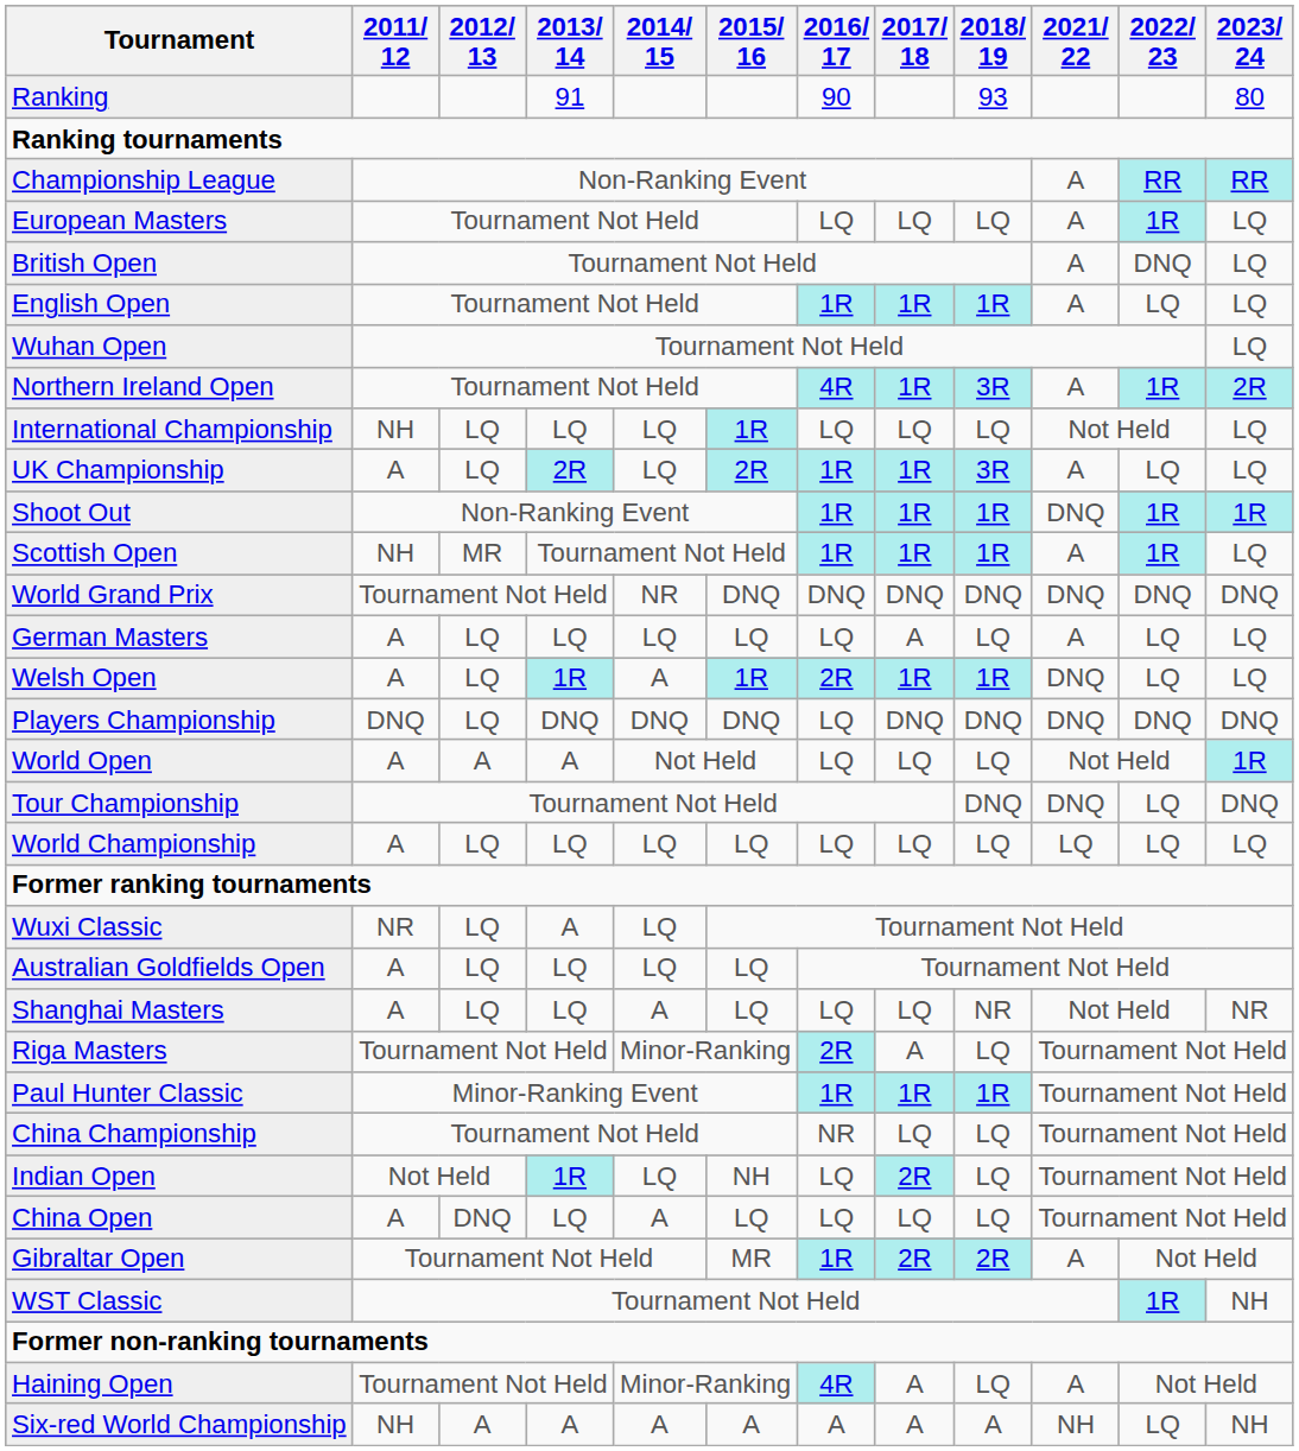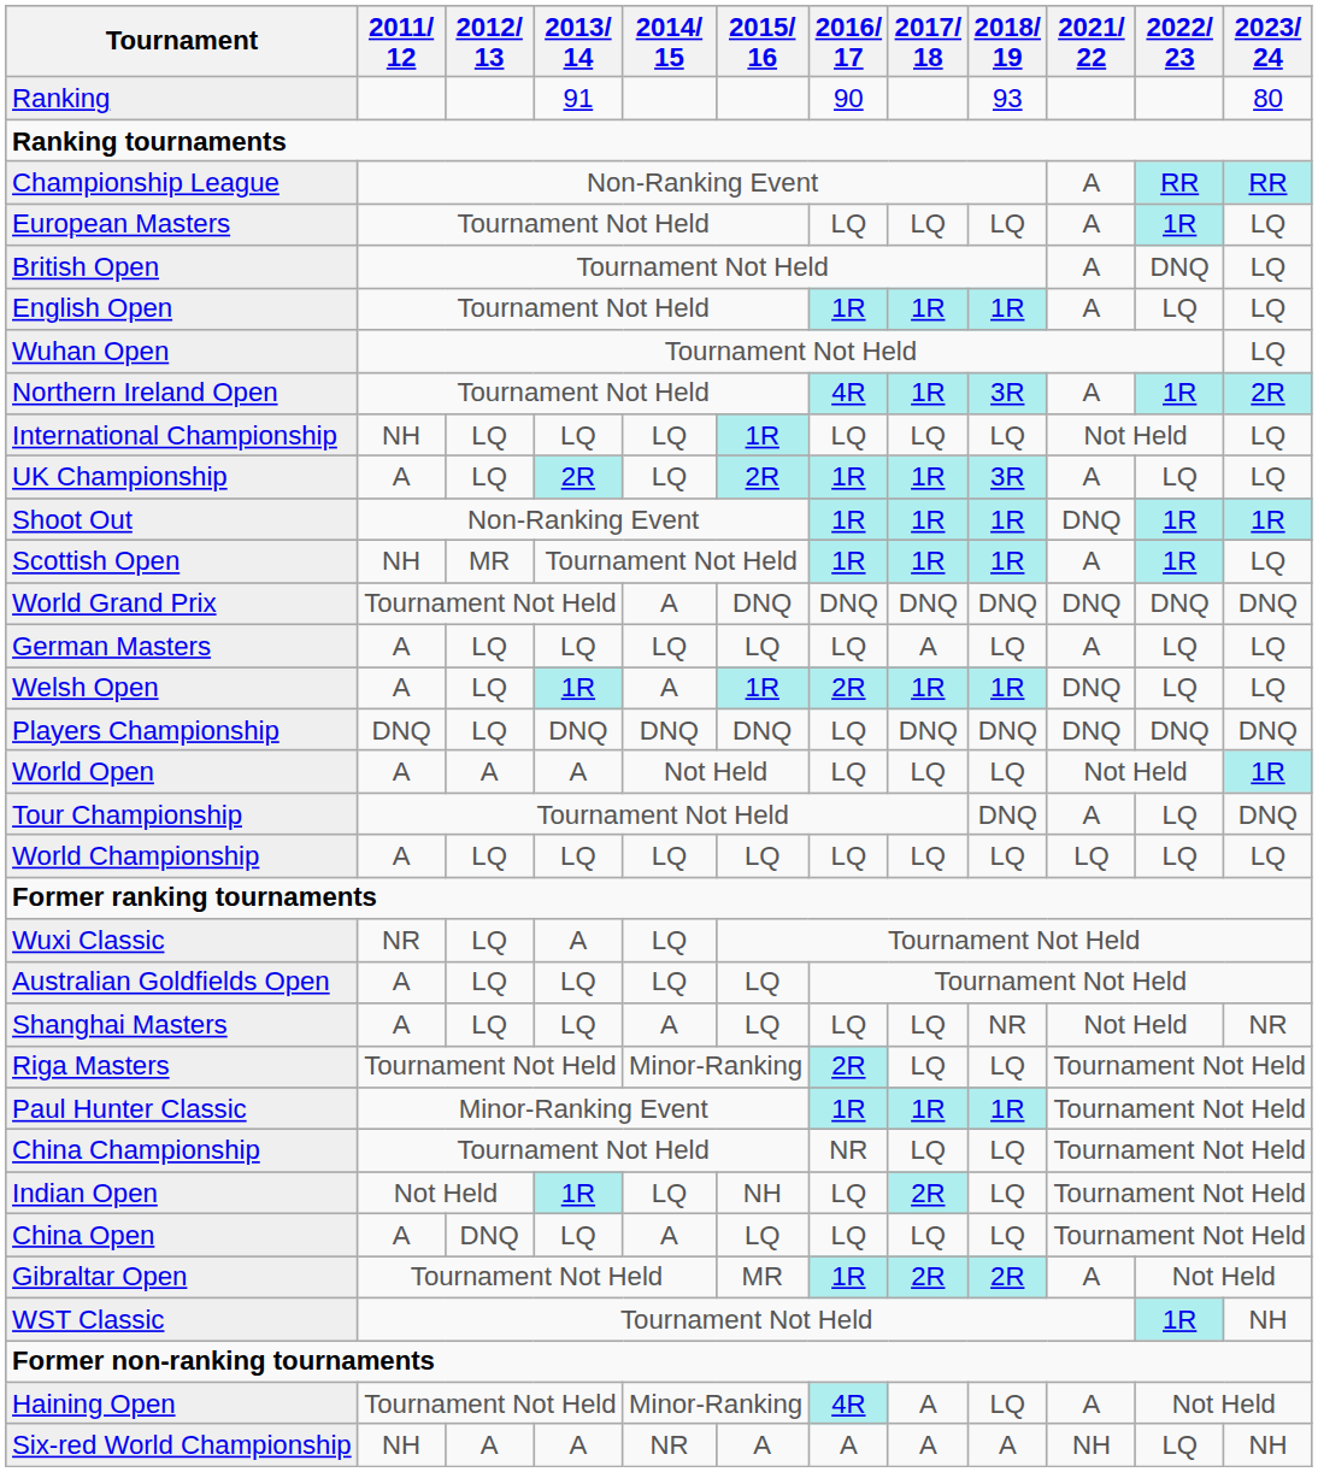 <table class="wikitable" style="font-size:85%;">
 <tr>
 <th>Tournament</th>
 <th><a href='#'>2011/<br>12</a></th>
 <th><a href='#'>2012/<br>13</a></th>
 <th><a href='#'>2013/<br>14</a></th>
 <th><a href='#'>2014/<br>15</a></th>
 <th><a href='#'>2015/<br>16</a></th>
 <th><a href='#'>2016/<br>17</a></th>
 <th><a href='#'>2017/<br>18</a></th>
 <th><a href='#'>2018/<br>19</a></th>
 <th><a href='#'>2021/<br>22</a></th>
 <th><a href='#'>2022/<br>23</a></th>
 <th><a href='#'>2023/<br>24</a></th>
 </tr>
 <tr>
 <td style="background:#EFEFEF;"><a href='#'>Ranking</a></td>
 <td align="center"></td>
 <td align="center"></td>
 <td align="center"><a href='#'>91</a></td>
 <td align="center"></td>
 <td align="center"></td>
 <td align="center"><a href='#'>90</a></td>
 <td align="center"></td>
 <td align="center"><a href='#'>93</a></td>
 <td align="center"></td>
 <td align="center"></td>
 <td align="center"><a href='#'>80</a></td>
 </tr>
 <tr>
 <td colspan="20"><strong>Ranking tournaments</strong></td>
 </tr>
 <tr>
 <td style="background:#EFEFEF;"><a href='#'>Championship League</a></td>
 <td align="center" colspan="8" style="color:#555555;">Non-Ranking Event</td>
 <td align="center" style="color:#555555;">A</td>
 <td align="center" style="background:#afeeee;"><a href='#'>RR</a></td>
 <td align="center" style="background:#afeeee;"><a href='#'>RR</a></td>
 </tr>
 <tr>
 <td style="background:#EFEFEF;"><a href='#'>European Masters</a></td>
 <td align="center" colspan="5" style="color:#555555;">Tournament Not Held</td>
 <td align="center" style="color:#555555;">LQ</td>
 <td align="center" style="color:#555555;">LQ</td>
 <td align="center" style="color:#555555;">LQ</td>
 <td align="center" style="color:#555555;">A</td>
 <td align="center" style="background:#afeeee;"><a href='#'>1R</a></td>
 <td align="center" style="color:#555555;">LQ</td>
 </tr>
 <tr>
 <td style="background:#EFEFEF;"><a href='#'>British Open</a></td>
 <td align="center" colspan="8" style="color:#555555;">Tournament Not Held</td>
 <td align="center" style="color:#555555;">A</td>
 <td align="center" style="color:#555555;">DNQ</td>
 <td align="center" style="color:#555555;">LQ</td>
 </tr>
 <tr>
 <td style="background:#EFEFEF;"><a href='#'>English Open</a></td>
 <td align="center" colspan="5" style="color:#555555;">Tournament Not Held</td>
 <td align="center" style="background:#afeeee;"><a href='#'>1R</a></td>
 <td align="center" style="background:#afeeee;"><a href='#'>1R</a></td>
 <td align="center" style="background:#afeeee;"><a href='#'>1R</a></td>
 <td align="center" style="color:#555555;">A</td>
 <td align="center" style="color:#555555;">LQ</td>
 <td align="center" style="color:#555555;">LQ</td>
 </tr>
 <tr>
 <td style="background:#EFEFEF;"><a href='#'>Wuhan Open</a></td>
 <td align="center" colspan="10" style="color:#555555;">Tournament Not Held</td>
 <td align="center" style="color:#555555;">LQ</td>
 </tr>
 <tr>
 <td style="background:#EFEFEF;"><a href='#'>Northern Ireland Open</a></td>
 <td align="center" colspan="5" style="color:#555555;">Tournament Not Held</td>
 <td align="center" style="background:#afeeee;"><a href='#'>4R</a></td>
 <td align="center" style="background:#afeeee;"><a href='#'>1R</a></td>
 <td align="center" style="background:#afeeee;"><a href='#'>3R</a></td>
 <td align="center" style="color:#555555;">A</td>
 <td align="center" style="background:#afeeee;"><a href='#'>1R</a></td>
 <td align="center" style="background:#afeeee;"><a href='#'>2R</a></td>
 </tr>
 <tr>
 <td style="background:#EFEFEF;"><a href='#'>International Championship</a></td>
 <td align="center" style="color:#555555;">NH</td>
 <td align="center" style="color:#555555;">LQ</td>
 <td align="center" style="color:#555555;">LQ</td>
 <td align="center" style="color:#555555;">LQ</td>
 <td align="center" style="background:#afeeee;"><a href='#'>1R</a></td>
 <td align="center" style="color:#555555;">LQ</td>
 <td align="center" style="color:#555555;">LQ</td>
 <td align="center" style="color:#555555;">LQ</td>
 <td align="center" colspan="2" style="color:#555555;">Not Held</td>
 <td align="center" style="color:#555555;">LQ</td>
 </tr>
 <tr>
 <td style="background:#EFEFEF;"><a href='#'>UK Championship</a></td>
 <td align="center" style="color:#555555;">A</td>
 <td align="center" style="color:#555555;">LQ</td>
 <td align="center" style="background:#afeeee;"><a href='#'>2R</a></td>
 <td align="center" style="color:#555555;">LQ</td>
 <td align="center" style="background:#afeeee;"><a href='#'>2R</a></td>
 <td align="center" style="background:#afeeee;"><a href='#'>1R</a></td>
 <td align="center" style="background:#afeeee;"><a href='#'>1R</a></td>
 <td align="center" style="background:#afeeee;"><a href='#'>3R</a></td>
 <td align="center" style="color:#555555;">A</td>
 <td align="center" style="color:#555555;">LQ</td>
 <td align="center" style="color:#555555;">LQ</td>
 </tr>
 <tr>
 <td style="background:#EFEFEF;"><a href='#'>Shoot Out</a></td>
 <td align="center" colspan="5" style="color:#555555;">Non-Ranking Event</td>
 <td align="center" style="background:#afeeee;"><a href='#'>1R</a></td>
 <td align="center" style="background:#afeeee;"><a href='#'>1R</a></td>
 <td align="center" style="background:#afeeee;"><a href='#'>1R</a></td>
 <td align="center" style="color:#555555;">DNQ</td>
 <td align="center" style="background:#afeeee;"><a href='#'>1R</a></td>
 <td align="center" style="background:#afeeee;"><a href='#'>1R</a></td>
 </tr>
 <tr>
 <td style="background:#EFEFEF;"><a href='#'>Scottish Open</a></td>
 <td align="center" style="color:#555555;">NH</td>
 <td align="center" style="color:#555555;">MR</td>
 <td align="center" colspan="3" style="color:#555555;">Tournament Not Held</td>
 <td align="center" style="background:#afeeee;"><a href='#'>1R</a></td>
 <td align="center" style="background:#afeeee;"><a href='#'>1R</a></td>
 <td align="center" style="background:#afeeee;"><a href='#'>1R</a></td>
 <td align="center" style="color:#555555;">A</td>
 <td align="center" style="background:#afeeee;"><a href='#'>1R</a></td>
 <td align="center" style="color:#555555;">LQ</td>
 </tr>
 <tr>
 <td style="background:#EFEFEF;"><a href='#'>World Grand Prix</a></td>
 <td align="center" colspan="3" style="color:#555555;">Tournament Not Held</td>
-<td align="center" style="color:#555555;">NR</td>
+<td align="center" style="color:#555555;">A</td>
 <td align="center" style="color:#555555;">DNQ</td>
 <td align="center" style="color:#555555;">DNQ</td>
 <td align="center" style="color:#555555;">DNQ</td>
 <td align="center" style="color:#555555;">DNQ</td>
 <td align="center" style="color:#555555;">DNQ</td>
 <td align="center" style="color:#555555;">DNQ</td>
 <td align="center" style="color:#555555;">DNQ</td>
 </tr>
 <tr>
 <td style="background:#EFEFEF;"><a href='#'>German Masters</a></td>
 <td align="center" style="color:#555555;">A</td>
 <td align="center" style="color:#555555;">LQ</td>
 <td align="center" style="color:#555555;">LQ</td>
 <td align="center" style="color:#555555;">LQ</td>
 <td align="center" style="color:#555555;">LQ</td>
 <td align="center" style="color:#555555;">LQ</td>
 <td align="center" style="color:#555555;">A</td>
 <td align="center" style="color:#555555;">LQ</td>
 <td align="center" style="color:#555555;">A</td>
 <td align="center" style="color:#555555;">LQ</td>
 <td align="center" style="color:#555555;">LQ</td>
 </tr>
 <tr>
 <td style="background:#EFEFEF;"><a href='#'>Welsh Open</a></td>
 <td align="center" style="color:#555555;">A</td>
 <td align="center" style="color:#555555;">LQ</td>
 <td align="center" style="background:#afeeee;"><a href='#'>1R</a></td>
 <td align="center" style="color:#555555;">A</td>
 <td align="center" style="background:#afeeee;"><a href='#'>1R</a></td>
 <td align="center" style="background:#afeeee;"><a href='#'>2R</a></td>
 <td align="center" style="background:#afeeee;"><a href='#'>1R</a></td>
 <td align="center" style="background:#afeeee;"><a href='#'>1R</a></td>
 <td align="center" style="color:#555555;">DNQ</td>
 <td align="center" style="color:#555555;">LQ</td>
 <td align="center" style="color:#555555;">LQ</td>
 </tr>
 <tr>
 <td style="background:#EFEFEF;"><a href='#'>Players Championship</a></td>
 <td align="center" style="color:#555555;">DNQ</td>
 <td align="center" style="color:#555555;">LQ</td>
 <td align="center" style="color:#555555;">DNQ</td>
 <td align="center" style="color:#555555;">DNQ</td>
 <td align="center" style="color:#555555;">DNQ</td>
 <td align="center" style="color:#555555;">LQ</td>
 <td align="center" style="color:#555555;">DNQ</td>
 <td align="center" style="color:#555555;">DNQ</td>
 <td align="center" style="color:#555555;">DNQ</td>
 <td align="center" style="color:#555555;">DNQ</td>
 <td align="center" style="color:#555555;">DNQ</td>
 </tr>
 <tr>
 <td style="background:#EFEFEF;"><a href='#'>World Open</a></td>
 <td align="center" style="color:#555555;">A</td>
 <td align="center" style="color:#555555;">A</td>
 <td align="center" style="color:#555555;">A</td>
 <td align="center" colspan="2" style="color:#555555;">Not Held</td>
 <td align="center" style="color:#555555;">LQ</td>
 <td align="center" style="color:#555555;">LQ</td>
 <td align="center" style="color:#555555;">LQ</td>
 <td align="center" colspan="2" style="color:#555555;">Not Held</td>
 <td align="center" style="background:#afeeee;"><a href='#'>1R</a></td>
 </tr>
 <tr>
 <td style="background:#EFEFEF;"><a href='#'>Tour Championship</a></td>
 <td align="center" colspan="7" style="color:#555555;">Tournament Not Held</td>
 <td align="center" style="color:#555555;">DNQ</td>
-<td align="center" style="color:#555555;">DNQ</td>
+<td align="center" style="color:#555555;">A</td>
 <td align="center" style="color:#555555;">LQ</td>
 <td align="center" style="color:#555555;">DNQ</td>
 </tr>
 <tr>
 <td style="background:#EFEFEF;"><a href='#'>World Championship</a></td>
 <td align="center" style="color:#555555;">A</td>
 <td align="center" style="color:#555555;">LQ</td>
 <td align="center" style="color:#555555;">LQ</td>
 <td align="center" style="color:#555555;">LQ</td>
 <td align="center" style="color:#555555;">LQ</td>
 <td align="center" style="color:#555555;">LQ</td>
 <td align="center" style="color:#555555;">LQ</td>
 <td align="center" style="color:#555555;">LQ</td>
 <td align="center" style="color:#555555;">LQ</td>
 <td align="center" style="color:#555555;">LQ</td>
 <td align="center" style="color:#555555;">LQ</td>
 </tr>
 <tr>
 <td colspan="20"><strong>Former ranking tournaments</strong></td>
 </tr>
 <tr>
 <td style="background:#EFEFEF;"><a href='#'>Wuxi Classic</a></td>
 <td align="center" style="color:#555555;">NR</td>
 <td align="center" style="color:#555555;">LQ</td>
 <td align="center" style="color:#555555;">A</td>
 <td align="center" style="color:#555555;">LQ</td>
 <td align="center" colspan="20" style="color:#555555;">Tournament Not Held</td>
 </tr>
 <tr>
 <td style="background:#EFEFEF;"><a href='#'>Australian Goldfields Open</a></td>
 <td align="center" style="color:#555555;">A</td>
 <td align="center" style="color:#555555;">LQ</td>
 <td align="center" style="color:#555555;">LQ</td>
 <td align="center" style="color:#555555;">LQ</td>
 <td align="center" style="color:#555555;">LQ</td>
 <td align="center" colspan="20" style="color:#555555;">Tournament Not Held</td>
 </tr>
 <tr>
 <td style="background:#EFEFEF;"><a href='#'>Shanghai Masters</a></td>
 <td align="center" style="color:#555555;">A</td>
 <td align="center" style="color:#555555;">LQ</td>
 <td align="center" style="color:#555555;">LQ</td>
 <td align="center" style="color:#555555;">A</td>
 <td align="center" style="color:#555555;">LQ</td>
 <td align="center" style="color:#555555;">LQ</td>
 <td align="center" style="color:#555555;">LQ</td>
 <td align="center" style="color:#555555;">NR</td>
 <td align="center" colspan="2" style="color:#555555;">Not Held</td>
 <td align="center" style="color:#555555;">NR</td>
 </tr>
 <tr>
 <td style="background:#EFEFEF;"><a href='#'>Riga Masters</a></td>
 <td align="center" colspan="3" style="color:#555555;">Tournament Not Held</td>
 <td align="center" colspan="2" style="color:#555555;">Minor-Ranking</td>
 <td align="center" style="background:#afeeee;"><a href='#'>2R</a></td>
-<td align="center" style="color:#555555;">A</td>
+<td align="center" style="color:#555555;">LQ</td>
 <td align="center" style="color:#555555;">LQ</td>
 <td align="center" colspan="3" style="color:#555555;">Tournament Not Held</td>
 </tr>
 <tr>
 <td style="background:#EFEFEF;"><a href='#'>Paul Hunter Classic</a></td>
 <td align="center" colspan="5" style="color:#555555;">Minor-Ranking Event</td>
 <td align="center" style="background:#afeeee;"><a href='#'>1R</a></td>
 <td align="center" style="background:#afeeee;"><a href='#'>1R</a></td>
 <td align="center" style="background:#afeeee;"><a href='#'>1R</a></td>
 <td align="center" colspan="3" style="color:#555555;">Tournament Not Held</td>
 </tr>
 <tr>
 <td style="background:#EFEFEF;"><a href='#'>China Championship</a></td>
 <td align="center" colspan="5" style="color:#555555;">Tournament Not Held</td>
 <td align="center" style="color:#555555;">NR</td>
 <td align="center" style="color:#555555;">LQ</td>
 <td align="center" style="color:#555555;">LQ</td>
 <td align="center" colspan="3" style="color:#555555;">Tournament Not Held</td>
 </tr>
 <tr>
 <td style="background:#EFEFEF;"><a href='#'>Indian Open</a></td>
 <td align="center" colspan="2" style="color:#555555;">Not Held</td>
 <td align="center" style="background:#afeeee;"><a href='#'>1R</a></td>
 <td align="center" style="color:#555555;">LQ</td>
 <td align="center" style="color:#555555;">NH</td>
 <td align="center" style="color:#555555;">LQ</td>
 <td align="center" style="background:#afeeee;"><a href='#'>2R</a></td>
 <td align="center" style="color:#555555;">LQ</td>
 <td align="center" colspan="3" style="color:#555555;">Tournament Not Held</td>
 </tr>
 <tr>
 <td style="background:#EFEFEF;"><a href='#'>China Open</a></td>
 <td align="center" style="color:#555555;">A</td>
 <td align="center" style="color:#555555;">DNQ</td>
 <td align="center" style="color:#555555;">LQ</td>
 <td align="center" style="color:#555555;">A</td>
 <td align="center" style="color:#555555;">LQ</td>
 <td align="center" style="color:#555555;">LQ</td>
 <td align="center" style="color:#555555;">LQ</td>
 <td align="center" style="color:#555555;">LQ</td>
 <td align="center" colspan="3" style="color:#555555;">Tournament Not Held</td>
 </tr>
 <tr>
 <td style="background:#EFEFEF;"><a href='#'>Gibraltar Open</a></td>
 <td align="center" colspan="4" style="color:#555555;">Tournament Not Held</td>
 <td align="center" style="color:#555555;">MR</td>
 <td align="center" style="background:#afeeee;"><a href='#'>1R</a></td>
 <td align="center" style="background:#afeeee;"><a href='#'>2R</a></td>
 <td align="center" style="background:#afeeee;"><a href='#'>2R</a></td>
 <td align="center" style="color:#555555;">A</td>
 <td align="center" colspan="2" style="color:#555555;">Not Held</td>
 </tr>
 <tr>
 <td style="background:#EFEFEF;"><a href='#'>WST Classic</a></td>
 <td align="center" colspan="9" style="color:#555555;">Tournament Not Held</td>
 <td align="center" style="background:#afeeee;"><a href='#'>1R</a></td>
 <td align="center" style="color:#555555;">NH</td>
 </tr>
 <tr>
 <td colspan="20"><strong>Former non-ranking tournaments</strong></td>
 </tr>
 <tr>
 <td style="background:#EFEFEF;"><a href='#'>Haining Open</a></td>
 <td align="center" colspan="3" style="color:#555555;">Tournament Not Held</td>
 <td align="center" colspan="2" style="color:#555555;">Minor-Ranking</td>
 <td align="center" style="background:#afeeee;"><a href='#'>4R</a></td>
 <td align="center" style="color:#555555;">A</td>
 <td align="center" style="color:#555555;">LQ</td>
 <td align="center" style="color:#555555;">A</td>
 <td align="center" colspan="2" style="color:#555555;">Not Held</td>
 </tr>
 <tr>
 <td style="background:#EFEFEF;"><a href='#'>Six-red World Championship</a></td>
 <td align="center" style="color:#555555;">NH</td>
 <td align="center" style="color:#555555;">A</td>
 <td align="center" style="color:#555555;">A</td>
-<td align="center" style="color:#555555;">A</td>
+<td align="center" style="color:#555555;">NR</td>
 <td align="center" style="color:#555555;">A</td>
 <td align="center" style="color:#555555;">A</td>
 <td align="center" style="color:#555555;">A</td>
 <td align="center" style="color:#555555;">A</td>
 <td align="center" style="color:#555555;">NH</td>
 <td align="center" style="color:#555555;">LQ</td>
 <td align="center" style="color:#555555;">NH</td>
 </tr>
 </table>
